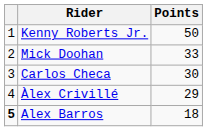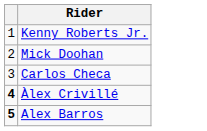 <table class="wikitable" style="font-size: 95%;">
 <tr>
 <th></th>
 <th>Rider</th>
-<th>Points</th>
 </tr>
 <tr>
 <td align=center>1</td>
 <td> <a href='#'>Kenny Roberts Jr.</a></td>
-<td align=right>50</td>
 </tr>
 <tr>
 <td align=center>2</td>
 <td> <a href='#'>Mick Doohan</a></td>
-<td align=right>33</td>
 </tr>
 <tr>
 <td align=center>3</td>
 <td> <a href='#'>Carlos Checa</a></td>
-<td align=right>30</td>
 </tr>
 <tr>
-<td align=center>4</td>
+<td align=center><strong>4</strong></td>
 <td> <a href='#'>Àlex Crivillé</a></td>
-<td align=right>29</td>
 </tr>
 <tr>
 <td align=center><strong>5</strong></td>
 <td> <a href='#'>Alex Barros</a></td>
-<td align=right>18</td>
 </tr>
 </table>
